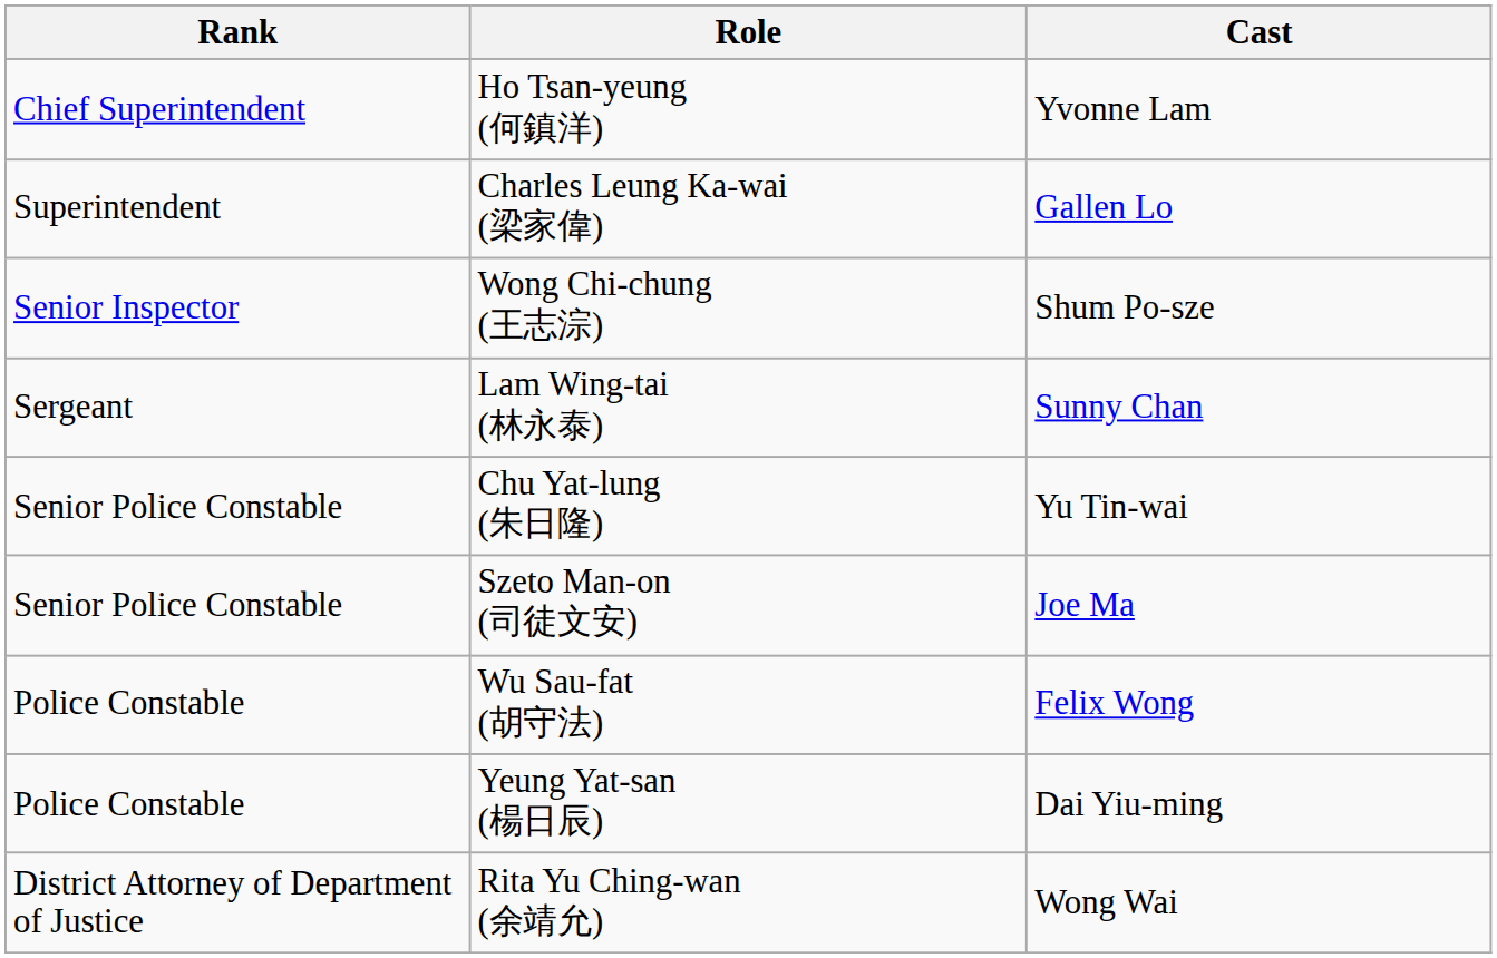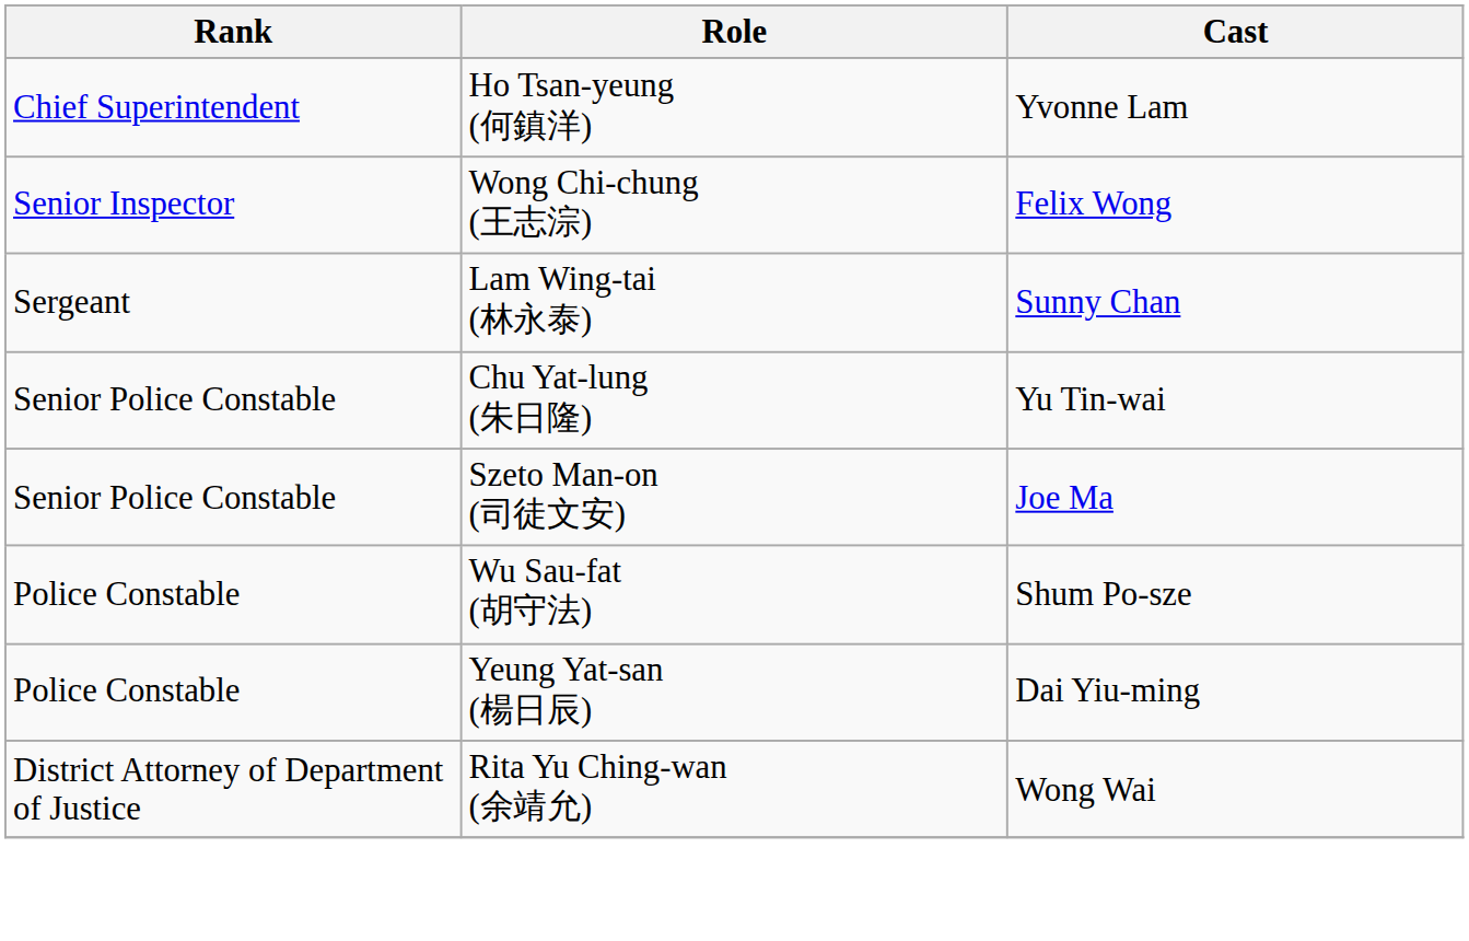 <table class="wikitable" width="55%">
 <tr>
 <th style="width:25%">Rank</th>
 <th style="width:30%">Role</th>
 <th style="width:25%">Cast</th>
 </tr>
 <tr>
 <td><a href='#'>Chief Superintendent</a></td>
 <td>Ho Tsan-yeung<br>(何鎮洋)</td>
 <td>Yvonne Lam</td>
 </tr>
 <tr>
-<td>Superintendent</td>
-<td>Charles Leung Ka-wai<br>(梁家偉)</td>
-<td><a href='#'>Gallen Lo</a></td>
-</tr>
-<tr>
 <td><a href='#'>Senior Inspector</a></td>
 <td>Wong Chi-chung<br>(王志淙)</td>
-<td>Shum Po-sze</td>
+<td><a href='#'>Felix Wong</a></td>
 </tr>
 <tr>
 <td>Sergeant</td>
 <td>Lam Wing-tai<br>(林永泰)</td>
 <td><a href='#'>Sunny Chan</a></td>
 </tr>
 <tr>
 <td>Senior Police Constable</td>
 <td>Chu Yat-lung<br>(朱日隆)</td>
 <td>Yu Tin-wai</td>
 </tr>
 <tr>
 <td>Senior Police Constable</td>
 <td>Szeto Man-on<br>(司徒文安)</td>
 <td><a href='#'>Joe Ma</a></td>
 </tr>
 <tr>
 <td>Police Constable</td>
 <td>Wu Sau-fat <br>(胡守法)</td>
-<td><a href='#'>Felix Wong</a></td>
+<td>Shum Po-sze</td>
 </tr>
 <tr>
 <td>Police Constable</td>
 <td>Yeung Yat-san <br>(楊日辰)</td>
 <td>Dai Yiu-ming</td>
 </tr>
 <tr>
 <td>District Attorney of Department of Justice</td>
 <td>Rita Yu Ching-wan<br>(余靖允)</td>
 <td>Wong Wai</td>
 </tr>
 <tr>
 </tr>
 </table>
